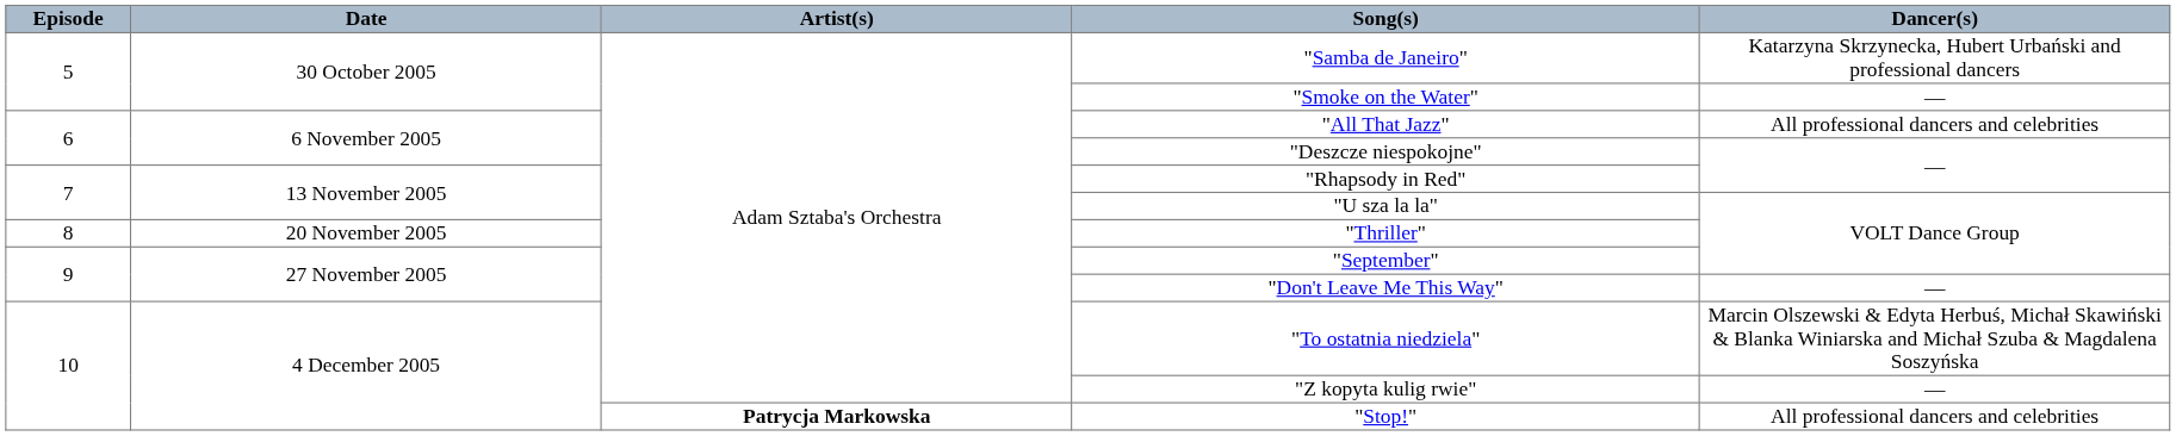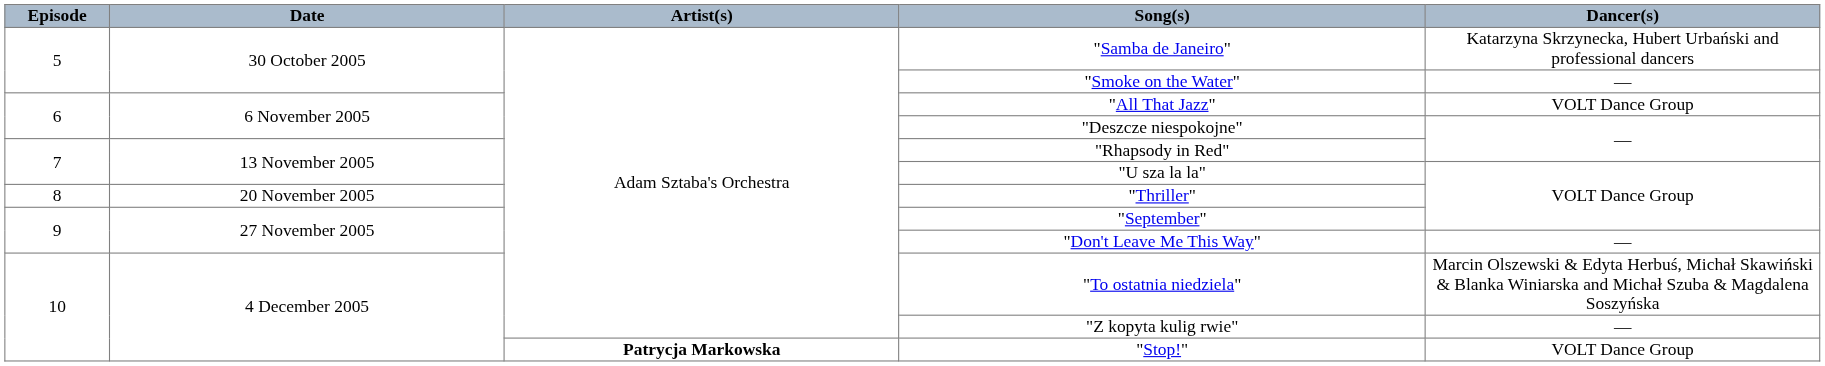 <table style="text-align: center; width: 84%; margin: 0 auto; border-collapse: collapse" border="1" cellpadding="1" cellspacing="1">
 <tr style="background: #ABC">
 <th width="4%">Episode</th>
 <th width="15%">Date</th>
 <th width="15%">Artist(s)</th>
 <th width="20%">Song(s)</th>
 <th width="15%">Dancer(s)</th>
 </tr>
 <tr>
 <td rowspan=2>5</td>
 <td rowspan=2>30 October 2005</td>
 <td rowspan=11>Adam Sztaba's Orchestra</td>
 <td>"<a href='#'>Samba de Janeiro</a>"</td>
 <td>Katarzyna Skrzynecka, Hubert Urbański and professional dancers</td>
 </tr>
 <tr>
 <td>"<a href='#'>Smoke on the Water</a>"</td>
 <td align=center>—</td>
 </tr>
 <tr>
 <td rowspan=2>6</td>
 <td rowspan=2>6 November 2005</td>
 <td>"<a href='#'>All That Jazz</a>"</td>
-<td>All professional dancers and celebrities</td>
+<td>VOLT Dance Group</td>
 </tr>
 <tr>
 <td>"Deszcze niespokojne"</td>
 <td rowspan=2 align=center>—</td>
 </tr>
 <tr>
 <td rowspan=2>7</td>
 <td rowspan=2>13 November 2005</td>
 <td>"Rhapsody in Red"</td>
 </tr>
 <tr>
 <td>"U sza la la"</td>
 <td rowspan=3>VOLT Dance Group</td>
 </tr>
 <tr>
 <td>8</td>
 <td>20 November 2005</td>
 <td>"<a href='#'>Thriller</a>"</td>
 </tr>
 <tr>
 <td rowspan=2>9</td>
 <td rowspan=2>27 November 2005</td>
 <td>"<a href='#'>September</a>"</td>
 </tr>
 <tr>
 <td>"<a href='#'>Don't Leave Me This Way</a>"</td>
 <td align=center>—</td>
 </tr>
 <tr>
 <td rowspan=3>10</td>
 <td rowspan=3>4 December 2005</td>
 <td>"<a href='#'>To ostatnia niedziela</a>"</td>
 <td>Marcin Olszewski & Edyta Herbuś, Michał Skawiński & Blanka Winiarska and Michał Szuba & Magdalena Soszyńska</td>
 </tr>
 <tr>
 <td>"Z kopyta kulig rwie"</td>
 <td align=center>—</td>
 </tr>
 <tr>
 <td><strong>Patrycja Markowska</strong></td>
 <td>"<a href='#'>Stop!</a>"</td>
-<td>All professional dancers and celebrities</td>
+<td>VOLT Dance Group</td>
 </tr>
 </table>
